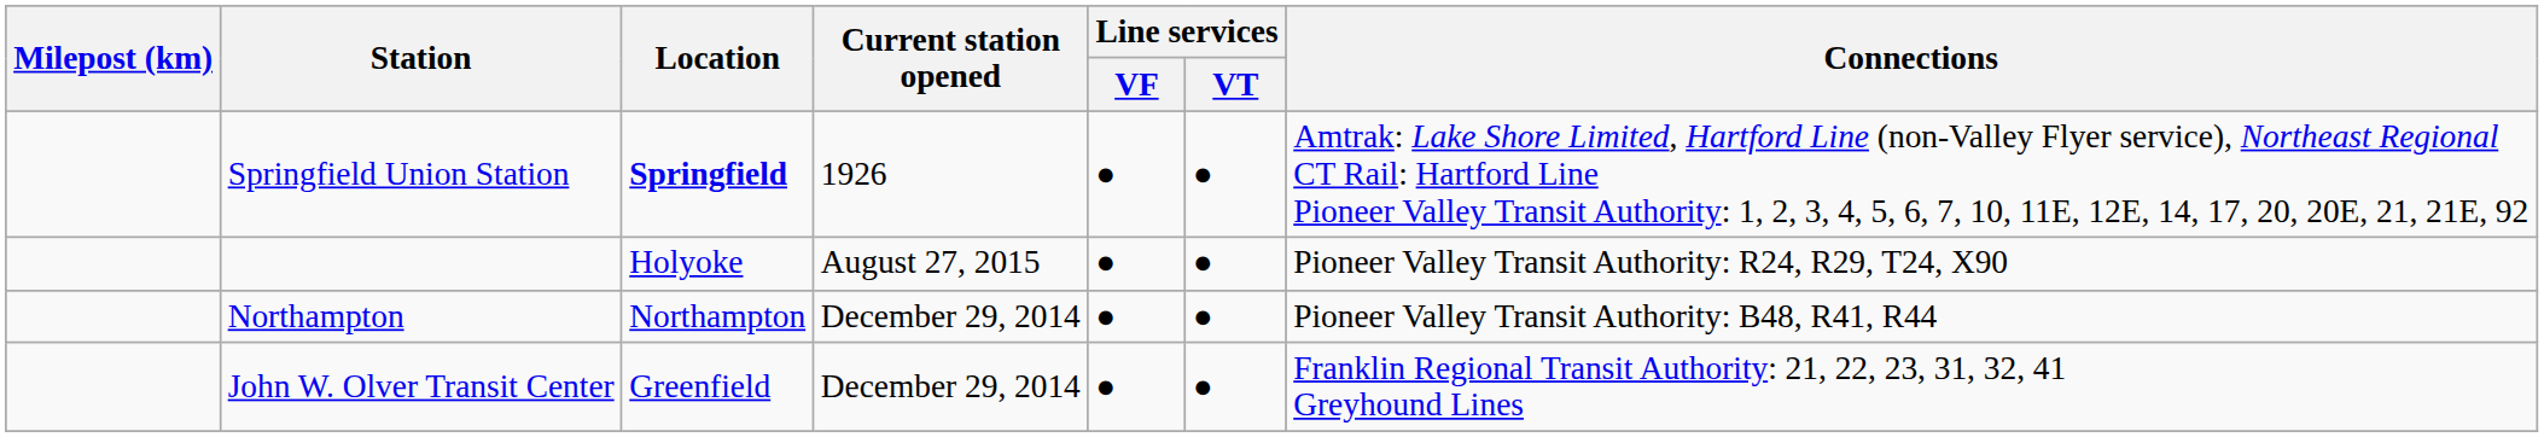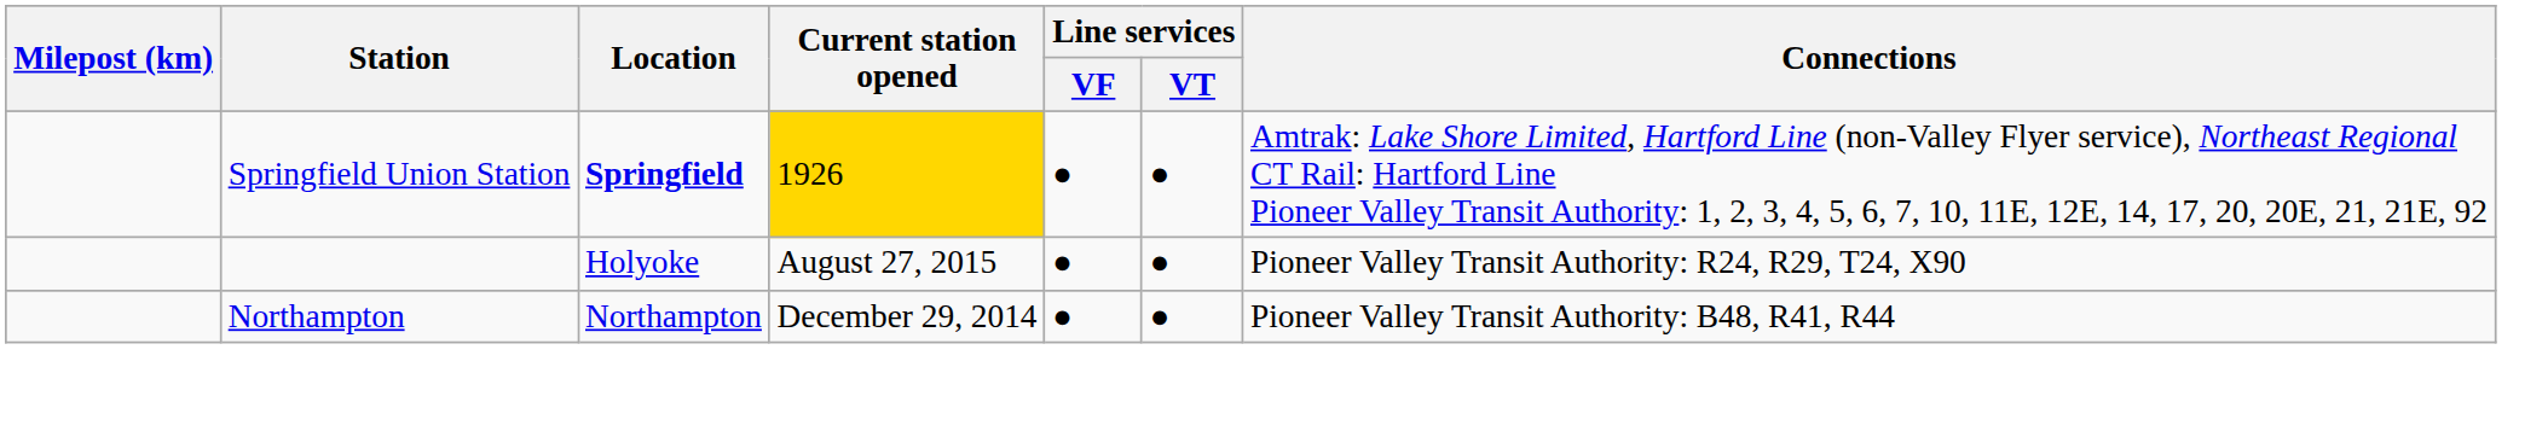 <table class="wikitable sortable">
 <tr>
 <th rowspan=2><a href='#'>Milepost (km)</a></th>
 <th rowspan=2>Station</th>
 <th rowspan=2>Location</th>
 <th rowspan=2>Current station<br>opened</th>
 <th colspan=2 class=unsortable>Line services</th>
 <th rowspan=2 class=unsortable>Connections</th>
 </tr>
 <tr>
 <th class=unsortable><a href='#'>VF</a></th>
 <th class=unsortable><a href='#'>VT</a></th>
 </tr>
 <tr>
 <td></td>
 <td><a href='#'>Springfield Union Station</a></td>
 <td><strong><a href='#'>Springfield</a></strong></td>
-<td>1926</td>
+<td style="background: gold;">1926</td>
 <td>●</td>
 <td>●</td>
 <td><a href='#'>Amtrak</a>: <em><a href='#'>Lake Shore Limited</a></em>, <em><a href='#'>Hartford Line</a></em> (non-Valley Flyer service), <em><a href='#'>Northeast Regional</a></em><br><a href='#'>CT Rail</a>: <a href='#'>Hartford Line</a><br><a href='#'>Pioneer Valley Transit Authority</a>: 1, 2, 3, 4, 5, 6, 7, 10, 11E, 12E, 14, 17, 20, 20E, 21, 21E, 92</td>
 </tr>
 <tr>
 <td></td>
 <td></td>
 <td><a href='#'>Holyoke</a></td>
 <td>August 27, 2015</td>
 <td>●</td>
 <td>●</td>
 <td>Pioneer Valley Transit Authority: R24, R29, T24, X90</td>
 </tr>
 <tr>
 <td></td>
 <td><a href='#'>Northampton</a></td>
 <td><a href='#'>Northampton</a></td>
 <td>December 29, 2014</td>
 <td>●</td>
 <td>●</td>
 <td>Pioneer Valley Transit Authority: B48, R41, R44</td>
 </tr>
-<tr>
-<td></td>
-<td><a href='#'>John W. Olver Transit Center</a></td>
-<td><a href='#'>Greenfield</a></td>
-<td>December 29, 2014</td>
-<td>●</td>
-<td>●</td>
-<td><a href='#'>Franklin Regional Transit Authority</a>: 21, 22, 23, 31, 32, 41<br><a href='#'>Greyhound Lines</a></td>
-</tr>
 </table>
